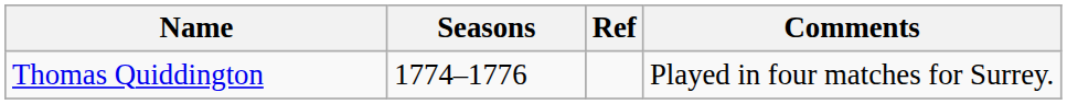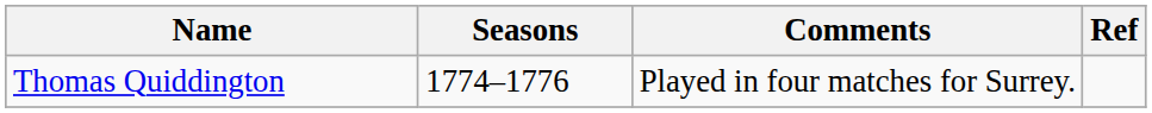 <table class="wikitable">
 <tr>
 <th style="width:200px">Name</th>
 <th style="width: 100px">Seasons</th>
+<th>Comments</th>
 <th>Ref</th>
-<th>Comments</th>
 </tr>
 <tr>
 <td><a href='#'>Thomas Quiddington</a></td>
 <td>1774–1776</td>
+<td>Played in four matches for Surrey.</td>
 <td></td>
-<td>Played in four matches for Surrey.</td>
 </tr>
 </table>
